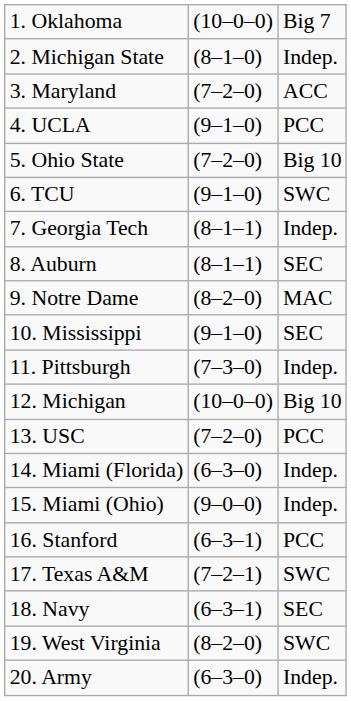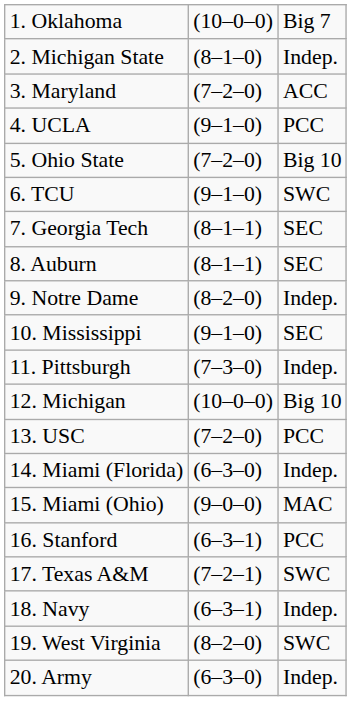 <table class="wikitable">
 <tr>
 <td>1. Oklahoma</td>
 <td>(10–0–0)</td>
 <td>Big 7</td>
 </tr>
 <tr>
 <td>2. Michigan State</td>
 <td>(8–1–0)</td>
 <td>Indep.</td>
 </tr>
 <tr>
 <td>3. Maryland</td>
 <td>(7–2–0)</td>
 <td>ACC</td>
 </tr>
 <tr>
 <td>4. UCLA</td>
 <td>(9–1–0)</td>
 <td>PCC</td>
 </tr>
 <tr>
 <td>5. Ohio State</td>
 <td>(7–2–0)</td>
 <td>Big 10</td>
 </tr>
 <tr>
 <td>6. TCU</td>
 <td>(9–1–0)</td>
 <td>SWC</td>
 </tr>
 <tr>
 <td>7. Georgia Tech</td>
 <td>(8–1–1)</td>
-<td>Indep.</td>
+<td>SEC</td>
 </tr>
 <tr>
 <td>8. Auburn</td>
 <td>(8–1–1)</td>
 <td>SEC</td>
 </tr>
 <tr>
 <td>9. Notre Dame</td>
 <td>(8–2–0)</td>
-<td>MAC</td>
+<td>Indep.</td>
 </tr>
 <tr>
 <td>10. Mississippi</td>
 <td>(9–1–0)</td>
 <td>SEC</td>
 </tr>
 <tr>
 <td>11. Pittsburgh</td>
 <td>(7–3–0)</td>
 <td>Indep.</td>
 </tr>
 <tr>
 <td>12. Michigan</td>
 <td>(10–0–0)</td>
 <td>Big 10</td>
 </tr>
 <tr>
 <td>13. USC</td>
 <td>(7–2–0)</td>
 <td>PCC</td>
 </tr>
 <tr>
 <td>14. Miami (Florida)</td>
 <td>(6–3–0)</td>
 <td>Indep.</td>
 </tr>
 <tr>
 <td>15. Miami (Ohio)</td>
 <td>(9–0–0)</td>
-<td>Indep.</td>
+<td>MAC</td>
 </tr>
 <tr>
 <td>16. Stanford</td>
 <td>(6–3–1)</td>
 <td>PCC</td>
 </tr>
 <tr>
 <td>17. Texas A&M</td>
 <td>(7–2–1)</td>
 <td>SWC</td>
 </tr>
 <tr>
 <td>18. Navy</td>
 <td>(6–3–1)</td>
-<td>SEC</td>
+<td>Indep.</td>
 </tr>
 <tr>
 <td>19. West Virginia</td>
 <td>(8–2–0)</td>
 <td>SWC</td>
 </tr>
 <tr>
 <td>20. Army</td>
 <td>(6–3–0)</td>
 <td>Indep.</td>
 </tr>
 </table>
